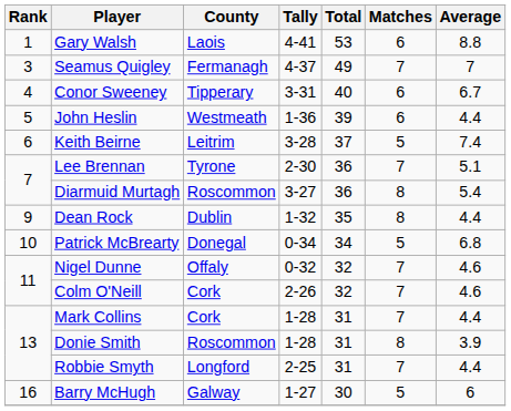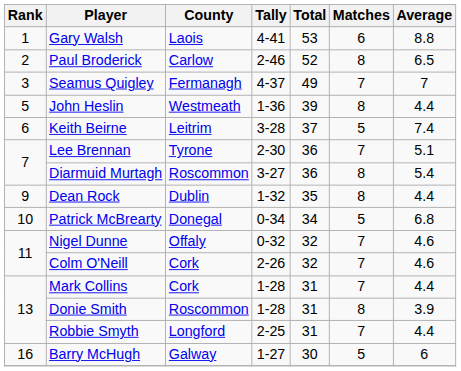 <table class="wikitable sortable">
 <tr>
 <th>Rank</th>
 <th>Player</th>
 <th>County</th>
 <th class="unsortable">Tally</th>
 <th>Total</th>
 <th>Matches</th>
 <th>Average</th>
 </tr>
 <tr>
 <td rowspan=1 align=center>1</td>
 <td><a href='#'>Gary Walsh</a></td>
 <td> <a href='#'>Laois</a></td>
 <td align=center>4-41</td>
 <td align=center>53</td>
 <td align=center>6</td>
 <td align=center>8.8</td>
 </tr>
 <tr>
+<td rowspan=1 align=center>2</td>
+<td><a href='#'>Paul Broderick</a></td>
+<td> <a href='#'>Carlow</a></td>
+<td align=center>2-46</td>
+<td align=center>52</td>
+<td align=center>8</td>
+<td align=center>6.5</td>
+</tr>
+<tr>
 <td rowspan=1 align=center>3</td>
 <td><a href='#'>Seamus Quigley</a></td>
 <td> <a href='#'>Fermanagh</a></td>
 <td align=center>4-37</td>
 <td align=center>49</td>
 <td align=center>7</td>
 <td align=center>7</td>
 </tr>
 <tr>
-<td rowspan=1 align=center>4</td>
-<td><a href='#'>Conor Sweeney</a></td>
-<td> <a href='#'>Tipperary</a></td>
-<td align=center>3-31</td>
-<td align=center>40</td>
-<td align=center>6</td>
-<td align=center>6.7</td>
-</tr>
-<tr>
 <td rowspan=1 align=center>5</td>
 <td><a href='#'>John Heslin</a></td>
 <td> <a href='#'>Westmeath</a></td>
 <td align=center>1-36</td>
 <td align=center>39</td>
-<td align=center>6</td>
+<td align=center>8</td>
 <td align=center>4.4</td>
 </tr>
 <tr>
 <td rowspan=1 align=center>6</td>
 <td><a href='#'>Keith Beirne</a></td>
 <td> <a href='#'>Leitrim</a></td>
 <td align=center>3-28</td>
 <td align=center>37</td>
 <td align=center>5</td>
 <td align=center>7.4</td>
 </tr>
 <tr>
 <td rowspan=2 align=center>7</td>
 <td><a href='#'>Lee Brennan</a></td>
 <td> <a href='#'>Tyrone</a></td>
 <td align=center>2-30</td>
 <td align=center>36</td>
 <td align=center>7</td>
 <td align=center>5.1</td>
 </tr>
 <tr>
 <td><a href='#'>Diarmuid Murtagh</a></td>
 <td> <a href='#'>Roscommon</a></td>
 <td align=center>3-27</td>
 <td align=center>36</td>
 <td align=center>8</td>
 <td align=center>5.4</td>
 </tr>
 <tr>
 <td rowspan=1 align=center>9</td>
 <td><a href='#'>Dean Rock</a></td>
 <td> <a href='#'>Dublin</a></td>
 <td align=center>1-32</td>
 <td align=center>35</td>
 <td align=center>8</td>
 <td align=center>4.4</td>
 </tr>
 <tr>
 <td rowspan=1 align=center>10</td>
 <td><a href='#'>Patrick McBrearty</a></td>
 <td> <a href='#'>Donegal</a></td>
 <td align=center>0-34</td>
 <td align=center>34</td>
 <td align=center>5</td>
 <td align=center>6.8</td>
 </tr>
 <tr>
 <td rowspan=2 align=center>11</td>
 <td><a href='#'>Nigel Dunne</a></td>
 <td> <a href='#'>Offaly</a></td>
 <td align=center>0-32</td>
 <td align=center>32</td>
 <td align=center>7</td>
 <td align=center>4.6</td>
 </tr>
 <tr>
 <td><a href='#'>Colm O'Neill</a></td>
 <td> <a href='#'>Cork</a></td>
 <td align=center>2-26</td>
 <td align=center>32</td>
 <td align=center>7</td>
 <td align=center>4.6</td>
 </tr>
 <tr>
 <td rowspan=3 align=center>13</td>
 <td><a href='#'>Mark Collins</a></td>
 <td> <a href='#'>Cork</a></td>
 <td align=center>1-28</td>
 <td align=center>31</td>
 <td align=center>7</td>
 <td align=center>4.4</td>
 </tr>
 <tr>
 <td><a href='#'>Donie Smith</a></td>
 <td> <a href='#'>Roscommon</a></td>
 <td align=center>1-28</td>
 <td align=center>31</td>
 <td align=center>8</td>
 <td align=center>3.9</td>
 </tr>
 <tr>
 <td><a href='#'>Robbie Smyth</a></td>
 <td> <a href='#'>Longford</a></td>
 <td align=center>2-25</td>
 <td align=center>31</td>
 <td align=center>7</td>
 <td align=center>4.4</td>
 </tr>
 <tr>
 <td rowspan=1 align=center>16</td>
 <td><a href='#'>Barry McHugh</a></td>
 <td> <a href='#'>Galway</a></td>
 <td align=center>1-27</td>
 <td align=center>30</td>
 <td align=center>5</td>
 <td align=center>6</td>
 </tr>
 <tr>
 </tr>
 </table>
